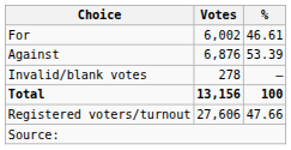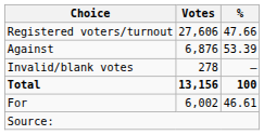 <table class=wikitable style=text-align:right>
 <tr>
 <th>Choice</th>
 <th>Votes</th>
 <th>%</th>
 </tr>
 <tr>
-<td align=left>For</td>
-<td>6,002</td>
-<td>46.61</td>
+<td align=left>Registered voters/turnout</td>
+<td>27,606</td>
+<td>47.66</td>
 </tr>
 <tr>
 <td align=left>Against</td>
 <td>6,876</td>
 <td>53.39</td>
 </tr>
 <tr>
 <td align=left>Invalid/blank votes</td>
 <td>278</td>
 <td>–</td>
 </tr>
 <tr>
 <td align=left><strong>Total</strong></td>
 <td><strong>13,156</strong></td>
 <td><strong>100</strong></td>
 </tr>
 <tr>
-<td align=left>Registered voters/turnout</td>
-<td>27,606</td>
-<td>47.66</td>
+<td align=left>For</td>
+<td>6,002</td>
+<td>46.61</td>
 </tr>
 <tr>
 <td align=left colspan=3>Source: </td>
 </tr>
 </table>
